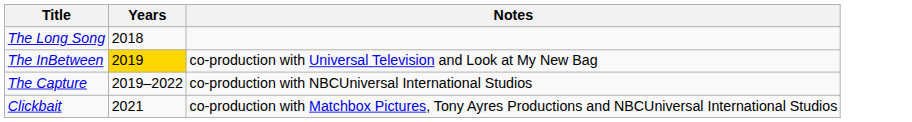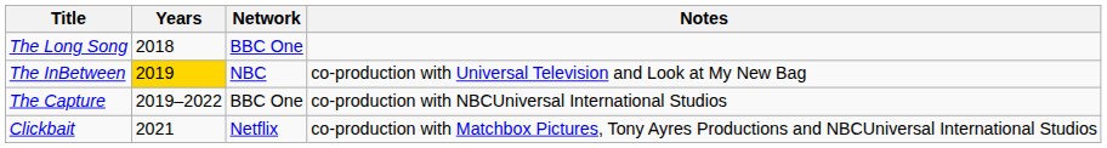 <table class="wikitable sortable">
 <tr>
 <th>Title</th>
 <th>Years</th>
+<th>Network</th>
 <th>Notes</th>
 </tr>
 <tr>
 <td><em><a href='#'>The Long Song</a></em></td>
 <td>2018</td>
+<td><a href='#'>BBC One</a></td>
 <td></td>
 </tr>
 <tr>
 <td><em><a href='#'>The InBetween</a></em></td>
 <td style="background: gold;">2019</td>
+<td><a href='#'>NBC</a></td>
 <td>co-production with <a href='#'>Universal Television</a> and Look at My New Bag</td>
 </tr>
 <tr>
 <td><em><a href='#'>The Capture</a></em></td>
 <td>2019–2022</td>
+<td>BBC One</td>
 <td>co-production with NBCUniversal International Studios</td>
 </tr>
 <tr>
 <td><em><a href='#'>Clickbait</a></em></td>
 <td>2021</td>
+<td><a href='#'>Netflix</a></td>
 <td>co-production with <a href='#'>Matchbox Pictures</a>, Tony Ayres Productions and NBCUniversal International Studios</td>
 </tr>
 </table>
